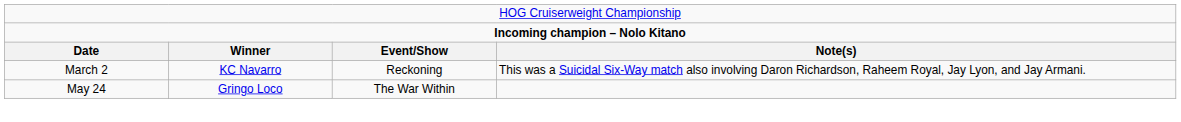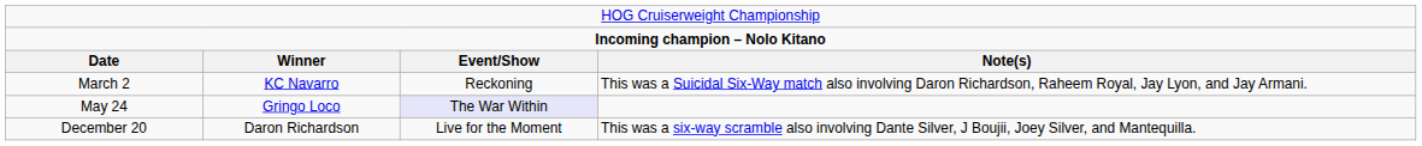 <table class="wikitable" style="text-align:center; width:100%;">
 <tr>
 <td colspan="4" style="text-align: center;"><a href='#'>HOG Cruiserweight Championship</a></td>
 </tr>
 <tr>
 <td colspan="4" style="text-align: center;"><strong>Incoming champion – Nolo Kitano</strong></td>
 </tr>
 <tr>
 <th width=14%>Date</th>
 <th width=14%>Winner</th>
 <th width=14%>Event/Show</th>
 <th width=58%>Note(s)</th>
 </tr>
 <tr>
 <td>March 2</td>
 <td><a href='#'>KC Navarro</a></td>
 <td>Reckoning</td>
 <td align=left>This was a <a href='#'>Suicidal Six-Way match</a> also involving Daron Richardson, Raheem Royal, Jay Lyon, and Jay Armani.</td>
 </tr>
 <tr>
 <td>May 24</td>
 <td><a href='#'>Gringo Loco</a></td>
-<td>The War Within</td>
+<td style="background: lavender;">The War Within</td>
 <td></td>
 </tr>
+<tr>
+<td>December 20</td>
+<td>Daron Richardson</td>
+<td>Live for the Moment</td>
+<td align=left>This was a <a href='#'>six-way scramble</a> also involving Dante Silver, J Boujii, Joey Silver, and Mantequilla.</td>
+</tr>
 </table>
